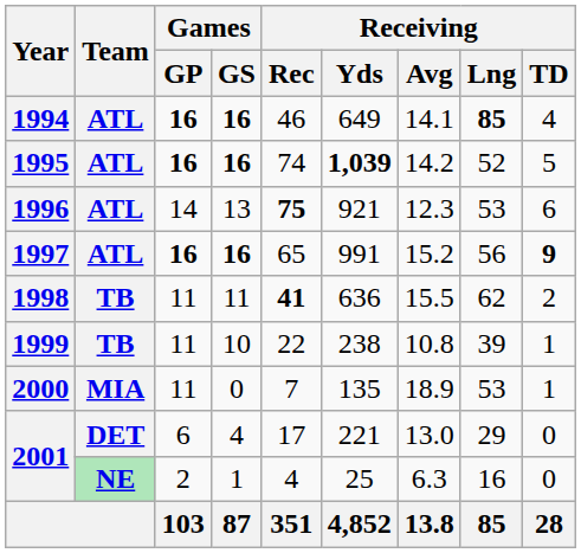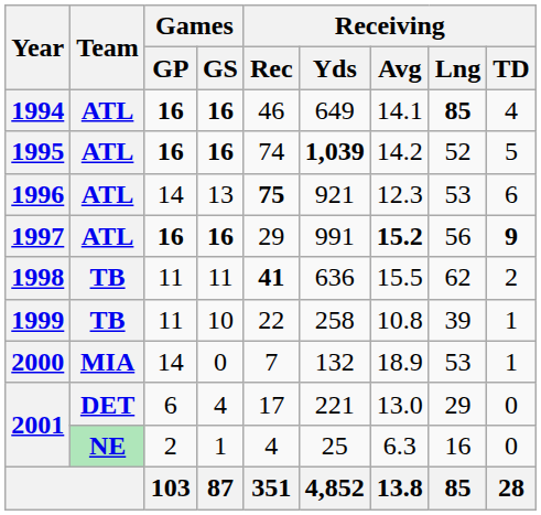 <table class="wikitable" style="text-align:center;">
 <tr>
 <th rowspan="2">Year</th>
 <th rowspan="2">Team</th>
 <th colspan="2">Games</th>
 <th colspan="5">Receiving</th>
 </tr>
 <tr>
 <th>GP</th>
 <th>GS</th>
 <th>Rec</th>
 <th>Yds</th>
 <th>Avg</th>
 <th>Lng</th>
 <th>TD</th>
 </tr>
 <tr>
 <th><a href='#'>1994</a></th>
 <th><a href='#'>ATL</a></th>
 <td><strong>16</strong></td>
 <td><strong>16</strong></td>
 <td>46</td>
 <td>649</td>
 <td>14.1</td>
 <td><strong>85</strong></td>
 <td>4</td>
 </tr>
 <tr>
 <th><a href='#'>1995</a></th>
 <th><a href='#'>ATL</a></th>
 <td><strong>16</strong></td>
 <td><strong>16</strong></td>
 <td>74</td>
 <td><strong>1,039</strong></td>
 <td>14.2</td>
 <td>52</td>
 <td>5</td>
 </tr>
 <tr>
 <th><a href='#'>1996</a></th>
 <th><a href='#'>ATL</a></th>
 <td>14</td>
 <td>13</td>
 <td><strong>75</strong></td>
 <td>921</td>
 <td>12.3</td>
 <td>53</td>
 <td>6</td>
 </tr>
 <tr>
 <th><a href='#'>1997</a></th>
 <th><a href='#'>ATL</a></th>
 <td><strong>16</strong></td>
 <td><strong>16</strong></td>
-<td>65</td>
+<td>29</td>
 <td>991</td>
-<td>15.2</td>
+<td><strong>15.2</strong></td>
 <td>56</td>
 <td><strong>9</strong></td>
 </tr>
 <tr>
 <th><a href='#'>1998</a></th>
 <th><a href='#'>TB</a></th>
 <td>11</td>
 <td>11</td>
 <td><strong>41</strong></td>
 <td>636</td>
 <td>15.5</td>
 <td>62</td>
 <td>2</td>
 </tr>
 <tr>
 <th><a href='#'>1999</a></th>
 <th><a href='#'>TB</a></th>
 <td>11</td>
 <td>10</td>
 <td>22</td>
-<td>238</td>
+<td>258</td>
 <td>10.8</td>
 <td>39</td>
 <td>1</td>
 </tr>
 <tr>
 <th><a href='#'>2000</a></th>
 <th><a href='#'>MIA</a></th>
-<td>11</td>
+<td>14</td>
 <td>0</td>
 <td>7</td>
-<td>135</td>
+<td>132</td>
 <td>18.9</td>
 <td>53</td>
 <td>1</td>
 </tr>
 <tr>
 <th rowspan="2"><a href='#'>2001</a></th>
 <th><a href='#'>DET</a></th>
 <td>6</td>
 <td>4</td>
 <td>17</td>
 <td>221</td>
 <td>13.0</td>
 <td>29</td>
 <td>0</td>
 </tr>
 <tr>
 <th style="background:#afe6ba;"><a href='#'>NE</a></th>
 <td>2</td>
 <td>1</td>
 <td>4</td>
 <td>25</td>
 <td>6.3</td>
 <td>16</td>
 <td>0</td>
 </tr>
 <tr>
 <th colspan="2"></th>
 <th>103</th>
 <th>87</th>
 <th>351</th>
 <th>4,852</th>
 <th>13.8</th>
 <th>85</th>
 <th>28</th>
 </tr>
 </table>
